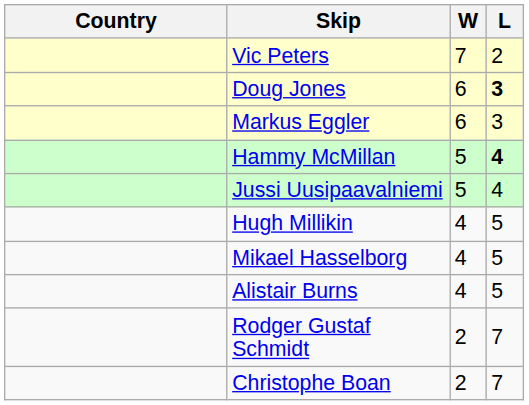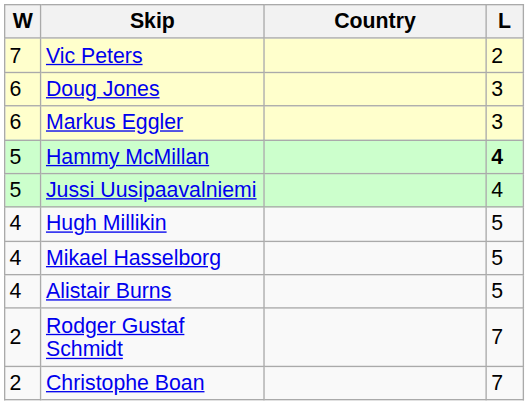 <table class="wikitable">
 <tr>
+<th width="20">W</th>
+<th width="160">Skip</th>
 <th width="160">Country</th>
-<th width="160">Skip</th>
-<th width="20">W</th>
 <th width="20">L</th>
 </tr>
 <tr bgcolor="#ffffcc">
+<td>7</td>
+<td><a href='#'>Vic Peters</a></td>
 <td></td>
-<td><a href='#'>Vic Peters</a></td>
-<td>7</td>
 <td>2</td>
 </tr>
 <tr bgcolor="#ffffcc">
+<td>6</td>
+<td><a href='#'>Doug Jones</a></td>
 <td></td>
-<td><a href='#'>Doug Jones</a></td>
-<td>6</td>
-<td><strong>3</strong></td>
+<td>3</td>
 </tr>
 <tr bgcolor="#ffffcc">
+<td>6</td>
+<td><a href='#'>Markus Eggler</a></td>
 <td></td>
-<td><a href='#'>Markus Eggler</a></td>
-<td>6</td>
 <td>3</td>
 </tr>
 <tr bgcolor="#ccffcc">
+<td>5</td>
+<td><a href='#'>Hammy McMillan</a></td>
 <td></td>
-<td><a href='#'>Hammy McMillan</a></td>
-<td>5</td>
 <td><strong>4</strong></td>
 </tr>
 <tr bgcolor="#ccffcc">
+<td>5</td>
+<td><a href='#'>Jussi Uusipaavalniemi</a></td>
 <td></td>
-<td><a href='#'>Jussi Uusipaavalniemi</a></td>
-<td>5</td>
 <td>4</td>
 </tr>
 <tr>
+<td>4</td>
+<td><a href='#'>Hugh Millikin</a></td>
 <td></td>
-<td><a href='#'>Hugh Millikin</a></td>
-<td>4</td>
 <td>5</td>
 </tr>
 <tr>
+<td>4</td>
+<td><a href='#'>Mikael Hasselborg</a></td>
 <td></td>
-<td><a href='#'>Mikael Hasselborg</a></td>
-<td>4</td>
 <td>5</td>
 </tr>
 <tr>
+<td>4</td>
+<td><a href='#'>Alistair Burns</a></td>
 <td></td>
-<td><a href='#'>Alistair Burns</a></td>
-<td>4</td>
 <td>5</td>
 </tr>
 <tr>
+<td>2</td>
+<td><a href='#'>Rodger Gustaf Schmidt</a></td>
 <td></td>
-<td><a href='#'>Rodger Gustaf Schmidt</a></td>
-<td>2</td>
 <td>7</td>
 </tr>
 <tr>
+<td>2</td>
+<td><a href='#'>Christophe Boan</a></td>
 <td></td>
-<td><a href='#'>Christophe Boan</a></td>
-<td>2</td>
 <td>7</td>
 </tr>
 </table>
